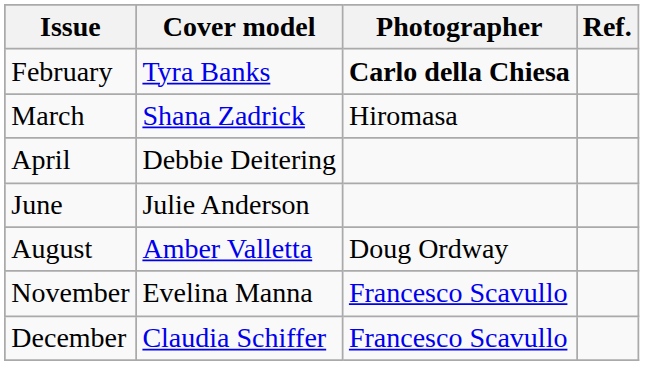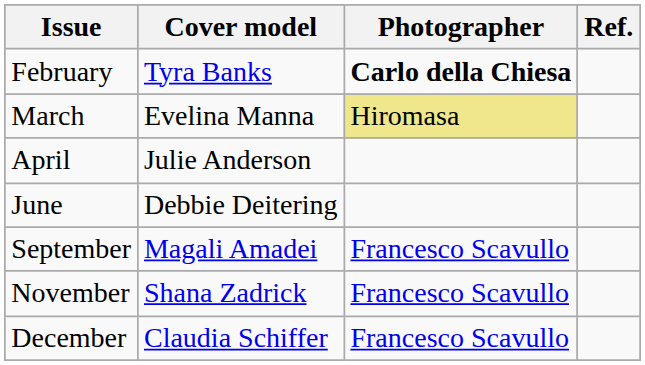 <table class="wikitable">
 <tr>
 <th>Issue</th>
 <th>Cover model</th>
 <th>Photographer</th>
 <th>Ref.</th>
 </tr>
 <tr>
 <td>February</td>
 <td><a href='#'>Tyra Banks</a></td>
 <td><strong>Carlo della Chiesa</strong></td>
 <td></td>
 </tr>
 <tr>
 <td>March</td>
-<td><a href='#'>Shana Zadrick</a></td>
-<td>Hiromasa</td>
+<td>Evelina Manna</td>
+<td style="background: khaki;">Hiromasa</td>
 <td></td>
 </tr>
 <tr>
 <td>April</td>
+<td>Julie Anderson</td>
+<td></td>
+<td></td>
+</tr>
+<tr>
+<td>June</td>
 <td>Debbie Deitering</td>
 <td></td>
 <td></td>
 </tr>
 <tr>
-<td>June</td>
-<td>Julie Anderson</td>
-<td></td>
-<td></td>
-</tr>
-<tr>
-<td>August</td>
-<td><a href='#'>Amber Valletta</a></td>
-<td>Doug Ordway</td>
+<td>September</td>
+<td><a href='#'>Magali Amadei</a></td>
+<td><a href='#'>Francesco Scavullo</a></td>
 <td></td>
 </tr>
 <tr>
 <td>November</td>
-<td>Evelina Manna</td>
+<td><a href='#'>Shana Zadrick</a></td>
 <td><a href='#'>Francesco Scavullo</a></td>
 <td></td>
 </tr>
 <tr>
 <td>December</td>
 <td><a href='#'>Claudia Schiffer</a></td>
 <td><a href='#'>Francesco Scavullo</a></td>
 <td></td>
 </tr>
 </table>
